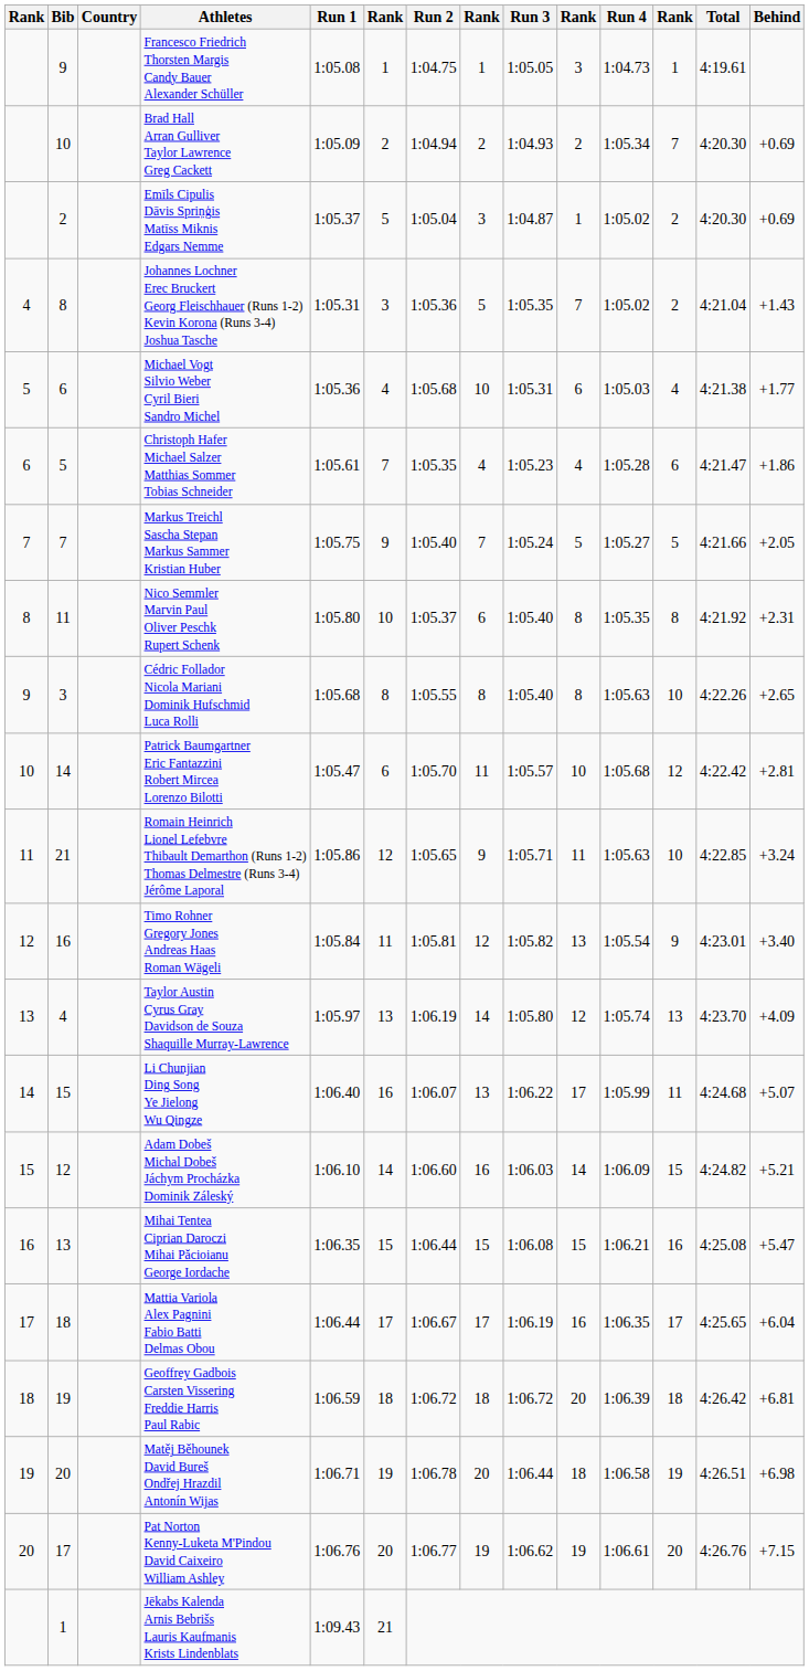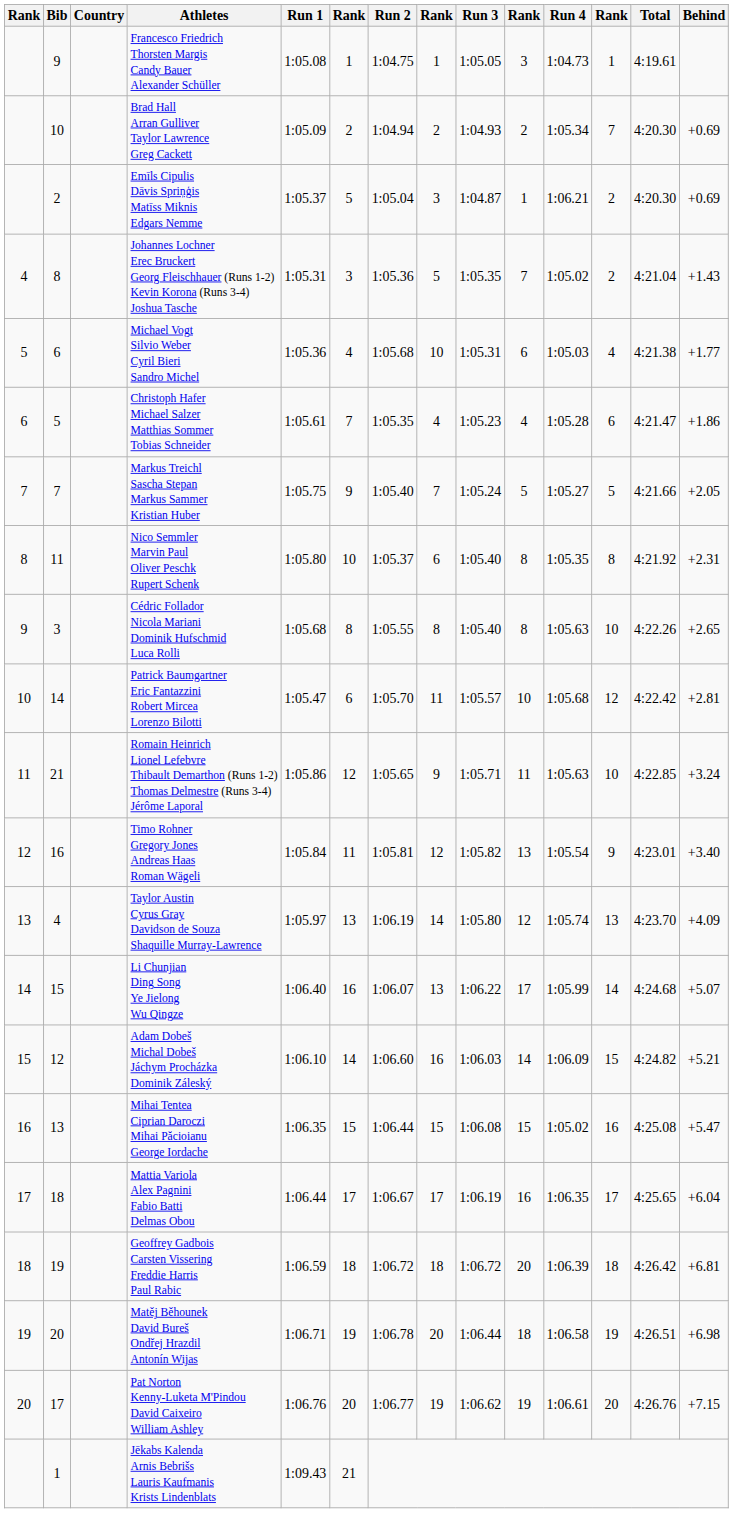 <table class="wikitable sortable" style="text-align:center">
 <tr>
 <th>Rank</th>
 <th>Bib</th>
 <th>Country</th>
 <th>Athletes</th>
 <th>Run 1</th>
 <th>Rank</th>
 <th>Run 2</th>
 <th>Rank</th>
 <th>Run 3</th>
 <th>Rank</th>
 <th>Run 4</th>
 <th>Rank</th>
 <th>Total</th>
 <th>Behind</th>
 </tr>
 <tr>
 <td></td>
 <td>9</td>
 <td align=left></td>
 <td align=left><small><a href='#'>Francesco Friedrich</a><br><a href='#'>Thorsten Margis</a><br><a href='#'>Candy Bauer</a><br><a href='#'>Alexander Schüller</a></small></td>
 <td>1:05.08</td>
 <td>1</td>
 <td>1:04.75</td>
 <td>1</td>
 <td>1:05.05</td>
 <td>3</td>
 <td>1:04.73</td>
 <td>1</td>
 <td>4:19.61</td>
 <td></td>
 </tr>
 <tr>
 <td></td>
 <td>10</td>
 <td align=left></td>
 <td align=left><small><a href='#'>Brad Hall</a><br><a href='#'>Arran Gulliver</a><br><a href='#'>Taylor Lawrence</a><br><a href='#'>Greg Cackett</a></small></td>
 <td>1:05.09</td>
 <td>2</td>
 <td>1:04.94</td>
 <td>2</td>
 <td>1:04.93</td>
 <td>2</td>
 <td>1:05.34</td>
 <td>7</td>
 <td>4:20.30</td>
 <td>+0.69</td>
 </tr>
 <tr>
 <td></td>
 <td>2</td>
 <td align=left></td>
 <td align=left><small><a href='#'>Emīls Cipulis</a><br><a href='#'>Dāvis Spriņģis</a><br><a href='#'>Matīss Miknis</a><br><a href='#'>Edgars Nemme</a></small></td>
 <td>1:05.37</td>
 <td>5</td>
 <td>1:05.04</td>
 <td>3</td>
 <td>1:04.87</td>
 <td>1</td>
-<td>1:05.02</td>
+<td>1:06.21</td>
 <td>2</td>
 <td>4:20.30</td>
 <td>+0.69</td>
 </tr>
 <tr>
 <td>4</td>
 <td>8</td>
 <td align=left></td>
 <td align=left><small><a href='#'>Johannes Lochner</a><br><a href='#'>Erec Bruckert</a><br><a href='#'>Georg Fleischhauer</a> (Runs 1-2)<br><a href='#'>Kevin Korona</a> (Runs 3-4)<br><a href='#'>Joshua Tasche</a></small></td>
 <td>1:05.31</td>
 <td>3</td>
 <td>1:05.36</td>
 <td>5</td>
 <td>1:05.35</td>
 <td>7</td>
 <td>1:05.02</td>
 <td>2</td>
 <td>4:21.04</td>
 <td>+1.43</td>
 </tr>
 <tr>
 <td>5</td>
 <td>6</td>
 <td align=left></td>
 <td align=left><small><a href='#'>Michael Vogt</a><br><a href='#'>Silvio Weber</a><br><a href='#'>Cyril Bieri</a><br><a href='#'>Sandro Michel</a></small></td>
 <td>1:05.36</td>
 <td>4</td>
 <td>1:05.68</td>
 <td>10</td>
 <td>1:05.31</td>
 <td>6</td>
 <td>1:05.03</td>
 <td>4</td>
 <td>4:21.38</td>
 <td>+1.77</td>
 </tr>
 <tr>
 <td>6</td>
 <td>5</td>
 <td align=left></td>
 <td align=left><small><a href='#'>Christoph Hafer</a><br><a href='#'>Michael Salzer</a><br><a href='#'>Matthias Sommer</a><br><a href='#'>Tobias Schneider</a></small></td>
 <td>1:05.61</td>
 <td>7</td>
 <td>1:05.35</td>
 <td>4</td>
 <td>1:05.23</td>
 <td>4</td>
 <td>1:05.28</td>
 <td>6</td>
 <td>4:21.47</td>
 <td>+1.86</td>
 </tr>
 <tr>
 <td>7</td>
 <td>7</td>
 <td align=left></td>
 <td align=left><small><a href='#'>Markus Treichl</a><br><a href='#'>Sascha Stepan</a><br><a href='#'>Markus Sammer</a><br><a href='#'>Kristian Huber</a></small></td>
 <td>1:05.75</td>
 <td>9</td>
 <td>1:05.40</td>
 <td>7</td>
 <td>1:05.24</td>
 <td>5</td>
 <td>1:05.27</td>
 <td>5</td>
 <td>4:21.66</td>
 <td>+2.05</td>
 </tr>
 <tr>
 <td>8</td>
 <td>11</td>
 <td align=left></td>
 <td align=left><small><a href='#'>Nico Semmler</a><br><a href='#'>Marvin Paul</a><br><a href='#'>Oliver Peschk</a><br><a href='#'>Rupert Schenk</a></small></td>
 <td>1:05.80</td>
 <td>10</td>
 <td>1:05.37</td>
 <td>6</td>
 <td>1:05.40</td>
 <td>8</td>
 <td>1:05.35</td>
 <td>8</td>
 <td>4:21.92</td>
 <td>+2.31</td>
 </tr>
 <tr>
 <td>9</td>
 <td>3</td>
 <td align=left></td>
 <td align=left><small><a href='#'>Cédric Follador</a><br><a href='#'>Nicola Mariani</a><br><a href='#'>Dominik Hufschmid</a><br><a href='#'>Luca Rolli</a></small></td>
 <td>1:05.68</td>
 <td>8</td>
 <td>1:05.55</td>
 <td>8</td>
 <td>1:05.40</td>
 <td>8</td>
 <td>1:05.63</td>
 <td>10</td>
 <td>4:22.26</td>
 <td>+2.65</td>
 </tr>
 <tr>
 <td>10</td>
 <td>14</td>
 <td align=left></td>
 <td align=left><small><a href='#'>Patrick Baumgartner</a><br><a href='#'>Eric Fantazzini</a><br><a href='#'>Robert Mircea</a><br><a href='#'>Lorenzo Bilotti</a></small></td>
 <td>1:05.47</td>
 <td>6</td>
 <td>1:05.70</td>
 <td>11</td>
 <td>1:05.57</td>
 <td>10</td>
 <td>1:05.68</td>
 <td>12</td>
 <td>4:22.42</td>
 <td>+2.81</td>
 </tr>
 <tr>
 <td>11</td>
 <td>21</td>
 <td align=left></td>
 <td align=left><small><a href='#'>Romain Heinrich</a><br><a href='#'>Lionel Lefebvre</a><br><a href='#'>Thibault Demarthon</a> (Runs 1-2)<br><a href='#'>Thomas Delmestre</a> (Runs 3-4)<br><a href='#'>Jérôme Laporal</a></small></td>
 <td>1:05.86</td>
 <td>12</td>
 <td>1:05.65</td>
 <td>9</td>
 <td>1:05.71</td>
 <td>11</td>
 <td>1:05.63</td>
 <td>10</td>
 <td>4:22.85</td>
 <td>+3.24</td>
 </tr>
 <tr>
 <td>12</td>
 <td>16</td>
 <td align=left></td>
 <td align=left><small><a href='#'>Timo Rohner</a><br><a href='#'>Gregory Jones</a><br><a href='#'>Andreas Haas</a><br><a href='#'>Roman Wägeli</a></small></td>
 <td>1:05.84</td>
 <td>11</td>
 <td>1:05.81</td>
 <td>12</td>
 <td>1:05.82</td>
 <td>13</td>
 <td>1:05.54</td>
 <td>9</td>
 <td>4:23.01</td>
 <td>+3.40</td>
 </tr>
 <tr>
 <td>13</td>
 <td>4</td>
 <td align=left></td>
 <td align=left><small><a href='#'>Taylor Austin</a><br><a href='#'>Cyrus Gray</a><br><a href='#'>Davidson de Souza</a><br><a href='#'>Shaquille Murray-Lawrence</a></small></td>
 <td>1:05.97</td>
 <td>13</td>
 <td>1:06.19</td>
 <td>14</td>
 <td>1:05.80</td>
 <td>12</td>
 <td>1:05.74</td>
 <td>13</td>
 <td>4:23.70</td>
 <td>+4.09</td>
 </tr>
 <tr>
 <td>14</td>
 <td>15</td>
 <td align=left></td>
 <td align=left><small><a href='#'>Li Chunjian</a><br><a href='#'>Ding Song</a><br><a href='#'>Ye Jielong</a><br><a href='#'>Wu Qingze</a></small></td>
 <td>1:06.40</td>
 <td>16</td>
 <td>1:06.07</td>
 <td>13</td>
 <td>1:06.22</td>
 <td>17</td>
 <td>1:05.99</td>
-<td>11</td>
+<td>14</td>
 <td>4:24.68</td>
 <td>+5.07</td>
 </tr>
 <tr>
 <td>15</td>
 <td>12</td>
 <td align=left></td>
 <td align=left><small><a href='#'>Adam Dobeš</a><br><a href='#'>Michal Dobeš</a><br><a href='#'>Jáchym Procházka</a><br><a href='#'>Dominik Záleský</a></small></td>
 <td>1:06.10</td>
 <td>14</td>
 <td>1:06.60</td>
 <td>16</td>
 <td>1:06.03</td>
 <td>14</td>
 <td>1:06.09</td>
 <td>15</td>
 <td>4:24.82</td>
 <td>+5.21</td>
 </tr>
 <tr>
 <td>16</td>
 <td>13</td>
 <td align=left></td>
 <td align=left><small><a href='#'>Mihai Tentea</a><br><a href='#'>Ciprian Daroczi</a><br><a href='#'>Mihai Păcioianu</a><br><a href='#'>George Iordache</a></small></td>
 <td>1:06.35</td>
 <td>15</td>
 <td>1:06.44</td>
 <td>15</td>
 <td>1:06.08</td>
 <td>15</td>
-<td>1:06.21</td>
+<td>1:05.02</td>
 <td>16</td>
 <td>4:25.08</td>
 <td>+5.47</td>
 </tr>
 <tr>
 <td>17</td>
 <td>18</td>
 <td align=left></td>
 <td align=left><small><a href='#'>Mattia Variola</a><br><a href='#'>Alex Pagnini</a><br><a href='#'>Fabio Batti</a><br><a href='#'>Delmas Obou</a></small></td>
 <td>1:06.44</td>
 <td>17</td>
 <td>1:06.67</td>
 <td>17</td>
 <td>1:06.19</td>
 <td>16</td>
 <td>1:06.35</td>
 <td>17</td>
 <td>4:25.65</td>
 <td>+6.04</td>
 </tr>
 <tr>
 <td>18</td>
 <td>19</td>
 <td align=left></td>
 <td align=left><small><a href='#'>Geoffrey Gadbois</a><br><a href='#'>Carsten Vissering</a><br><a href='#'>Freddie Harris</a><br><a href='#'>Paul Rabic</a></small></td>
 <td>1:06.59</td>
 <td>18</td>
 <td>1:06.72</td>
 <td>18</td>
 <td>1:06.72</td>
 <td>20</td>
 <td>1:06.39</td>
 <td>18</td>
 <td>4:26.42</td>
 <td>+6.81</td>
 </tr>
 <tr>
 <td>19</td>
 <td>20</td>
 <td align=left></td>
 <td align=left><small><a href='#'>Matěj Běhounek</a><br><a href='#'>David Bureš</a><br><a href='#'>Ondřej Hrazdil</a><br><a href='#'>Antonín Wijas</a></small></td>
 <td>1:06.71</td>
 <td>19</td>
 <td>1:06.78</td>
 <td>20</td>
 <td>1:06.44</td>
 <td>18</td>
 <td>1:06.58</td>
 <td>19</td>
 <td>4:26.51</td>
 <td>+6.98</td>
 </tr>
 <tr>
 <td>20</td>
 <td>17</td>
 <td align=left></td>
 <td align=left><small><a href='#'>Pat Norton</a><br><a href='#'>Kenny-Luketa M'Pindou</a><br><a href='#'>David Caixeiro</a><br><a href='#'>William Ashley</a></small></td>
 <td>1:06.76</td>
 <td>20</td>
 <td>1:06.77</td>
 <td>19</td>
 <td>1:06.62</td>
 <td>19</td>
 <td>1:06.61</td>
 <td>20</td>
 <td>4:26.76</td>
 <td>+7.15</td>
 </tr>
 <tr>
 <td></td>
 <td>1</td>
 <td align=left></td>
 <td align=left><small><a href='#'>Jēkabs Kalenda</a><br><a href='#'>Arnis Bebrišs</a><br><a href='#'>Lauris Kaufmanis</a><br><a href='#'>Krists Lindenblats</a></small></td>
 <td>1:09.43</td>
 <td>21</td>
 <td colspan=8></td>
 </tr>
 </table>
